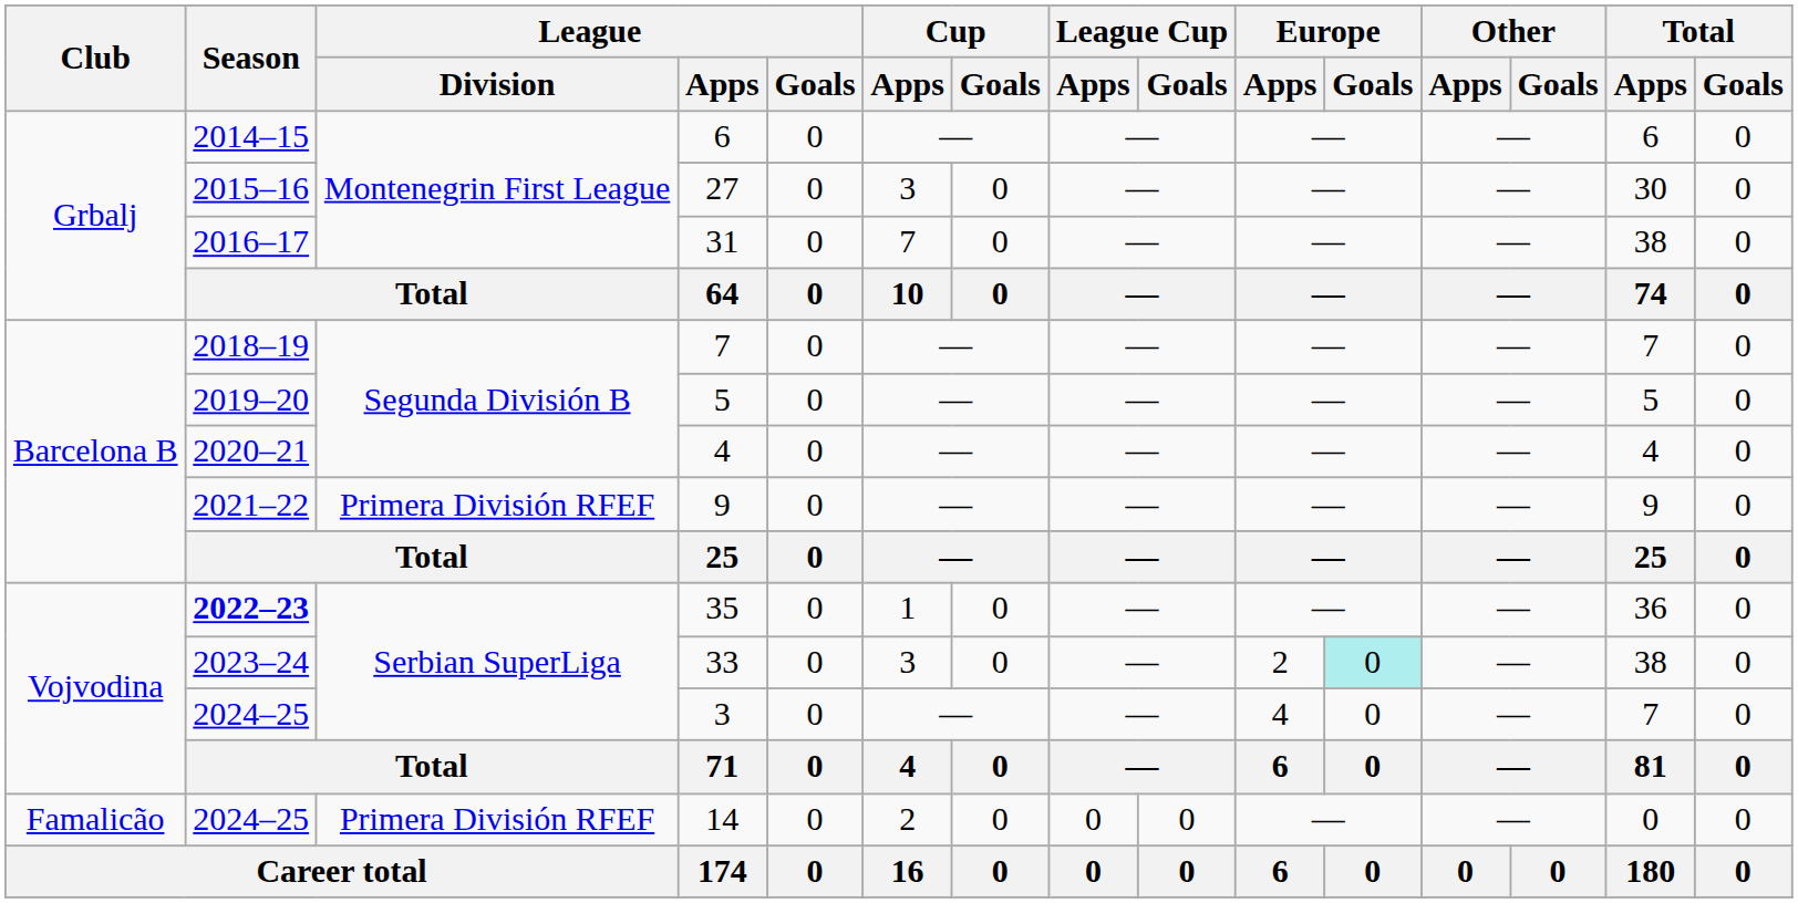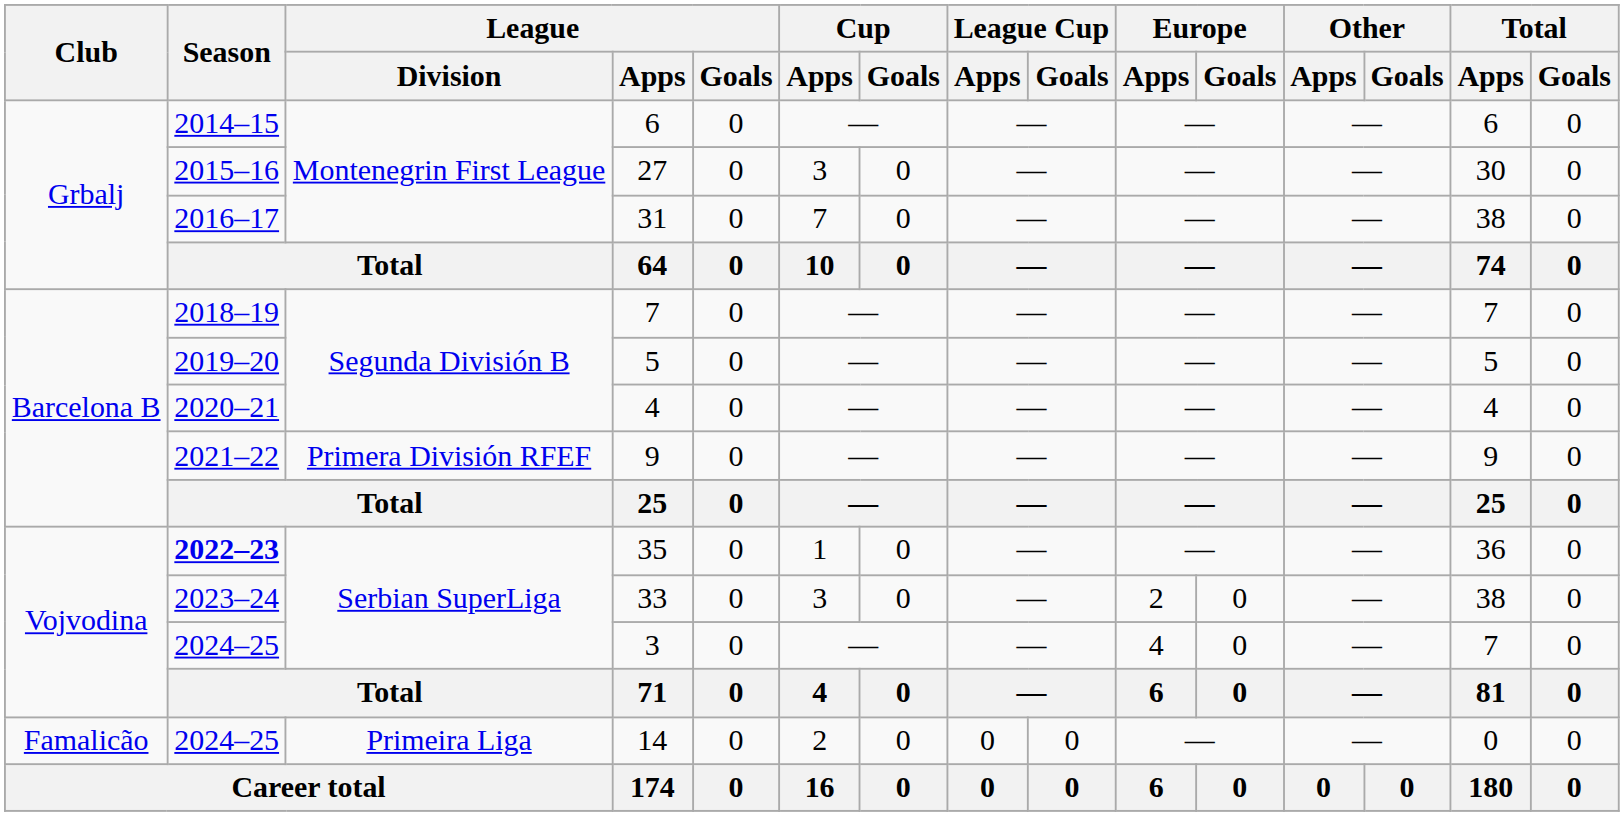 <table class="wikitable" style="text-align: center">
 <tr>
 <th rowspan="2">Club</th>
 <th rowspan="2">Season</th>
 <th colspan="3">League</th>
 <th colspan="2">Cup</th>
 <th colspan="2">League Cup</th>
 <th colspan="2">Europe</th>
 <th colspan="2">Other</th>
 <th colspan="2">Total</th>
 </tr>
 <tr>
 <th>Division</th>
 <th>Apps</th>
 <th>Goals</th>
 <th>Apps</th>
 <th>Goals</th>
 <th>Apps</th>
 <th>Goals</th>
 <th>Apps</th>
 <th>Goals</th>
 <th>Apps</th>
 <th>Goals</th>
 <th>Apps</th>
 <th>Goals</th>
 </tr>
 <tr>
 <td rowspan="4"><a href='#'>Grbalj</a></td>
 <td><a href='#'>2014–15</a></td>
 <td rowspan="3"><a href='#'>Montenegrin First League</a></td>
 <td>6</td>
 <td>0</td>
 <td colspan="2">—</td>
 <td colspan="2">—</td>
 <td colspan="2">—</td>
 <td colspan="2">—</td>
 <td>6</td>
 <td>0</td>
 </tr>
 <tr>
 <td><a href='#'>2015–16</a></td>
 <td>27</td>
 <td>0</td>
 <td>3</td>
 <td>0</td>
 <td colspan="2">—</td>
 <td colspan="2">—</td>
 <td colspan="2">—</td>
 <td>30</td>
 <td>0</td>
 </tr>
 <tr>
 <td><a href='#'>2016–17</a></td>
 <td>31</td>
 <td>0</td>
 <td>7</td>
 <td>0</td>
 <td colspan="2">—</td>
 <td colspan="2">—</td>
 <td colspan="2">—</td>
 <td>38</td>
 <td>0</td>
 </tr>
 <tr>
 <th colspan="2">Total</th>
 <th>64</th>
 <th>0</th>
 <th>10</th>
 <th>0</th>
 <th colspan="2">—</th>
 <th colspan="2">—</th>
 <th colspan="2">—</th>
 <th>74</th>
 <th>0</th>
 </tr>
 <tr>
 <td rowspan="5"><a href='#'>Barcelona B</a></td>
 <td><a href='#'>2018–19</a></td>
 <td rowspan="3"><a href='#'>Segunda División B</a></td>
 <td>7</td>
 <td>0</td>
 <td colspan="2">—</td>
 <td colspan="2">—</td>
 <td colspan="2">—</td>
 <td colspan="2">—</td>
 <td>7</td>
 <td>0</td>
 </tr>
 <tr>
 <td><a href='#'>2019–20</a></td>
 <td>5</td>
 <td>0</td>
 <td colspan="2">—</td>
 <td colspan="2">—</td>
 <td colspan="2">—</td>
 <td colspan="2">—</td>
 <td>5</td>
 <td>0</td>
 </tr>
 <tr>
 <td><a href='#'>2020–21</a></td>
 <td>4</td>
 <td>0</td>
 <td colspan="2">—</td>
 <td colspan="2">—</td>
 <td colspan="2">—</td>
 <td colspan="2">—</td>
 <td>4</td>
 <td>0</td>
 </tr>
 <tr>
 <td><a href='#'>2021–22</a></td>
 <td><a href='#'>Primera División RFEF</a></td>
 <td>9</td>
 <td>0</td>
 <td colspan="2">—</td>
 <td colspan="2">—</td>
 <td colspan="2">—</td>
 <td colspan="2">—</td>
 <td>9</td>
 <td>0</td>
 </tr>
 <tr>
 <th colspan="2">Total</th>
 <th>25</th>
 <th>0</th>
 <th colspan="2">—</th>
 <th colspan="2">—</th>
 <th colspan="2">—</th>
 <th colspan="2">—</th>
 <th>25</th>
 <th>0</th>
 </tr>
 <tr>
 <td rowspan="4"><a href='#'>Vojvodina</a></td>
 <td><strong><a href='#'>2022–23</a></strong></td>
 <td rowspan="3"><a href='#'>Serbian SuperLiga</a></td>
 <td>35</td>
 <td>0</td>
 <td>1</td>
 <td>0</td>
 <td colspan="2">—</td>
 <td colspan="2">—</td>
 <td colspan="2">—</td>
 <td>36</td>
 <td>0</td>
 </tr>
 <tr>
 <td><a href='#'>2023–24</a></td>
 <td>33</td>
 <td>0</td>
 <td>3</td>
 <td>0</td>
 <td colspan="2">—</td>
 <td>2</td>
-<td style="background: paleturquoise;">0</td>
+<td>0</td>
 <td colspan="2">—</td>
 <td>38</td>
 <td>0</td>
 </tr>
 <tr>
 <td><a href='#'>2024–25</a></td>
 <td>3</td>
 <td>0</td>
 <td colspan="2">—</td>
 <td colspan="2">—</td>
 <td>4</td>
 <td>0</td>
 <td colspan="2">—</td>
 <td>7</td>
 <td>0</td>
 </tr>
 <tr>
 <th colspan="2">Total</th>
 <th>71</th>
 <th>0</th>
 <th>4</th>
 <th>0</th>
 <th colspan="2">—</th>
 <th>6</th>
 <th>0</th>
 <th colspan="2">—</th>
 <th>81</th>
 <th>0</th>
 </tr>
 <tr>
 <td><a href='#'>Famalicão</a></td>
 <td><a href='#'>2024–25</a></td>
-<td><a href='#'>Primera División RFEF</a></td>
+<td><a href='#'>Primeira Liga</a></td>
 <td>14</td>
 <td>0</td>
 <td>2</td>
 <td>0</td>
 <td>0</td>
 <td>0</td>
 <td colspan="2">—</td>
 <td colspan="2">—</td>
 <td>0</td>
 <td>0</td>
 </tr>
 <tr>
 <th colspan="3">Career total</th>
 <th>174</th>
 <th>0</th>
 <th>16</th>
 <th>0</th>
 <th>0</th>
 <th>0</th>
 <th>6</th>
 <th>0</th>
 <th>0</th>
 <th>0</th>
 <th>180</th>
 <th>0</th>
 </tr>
 </table>
